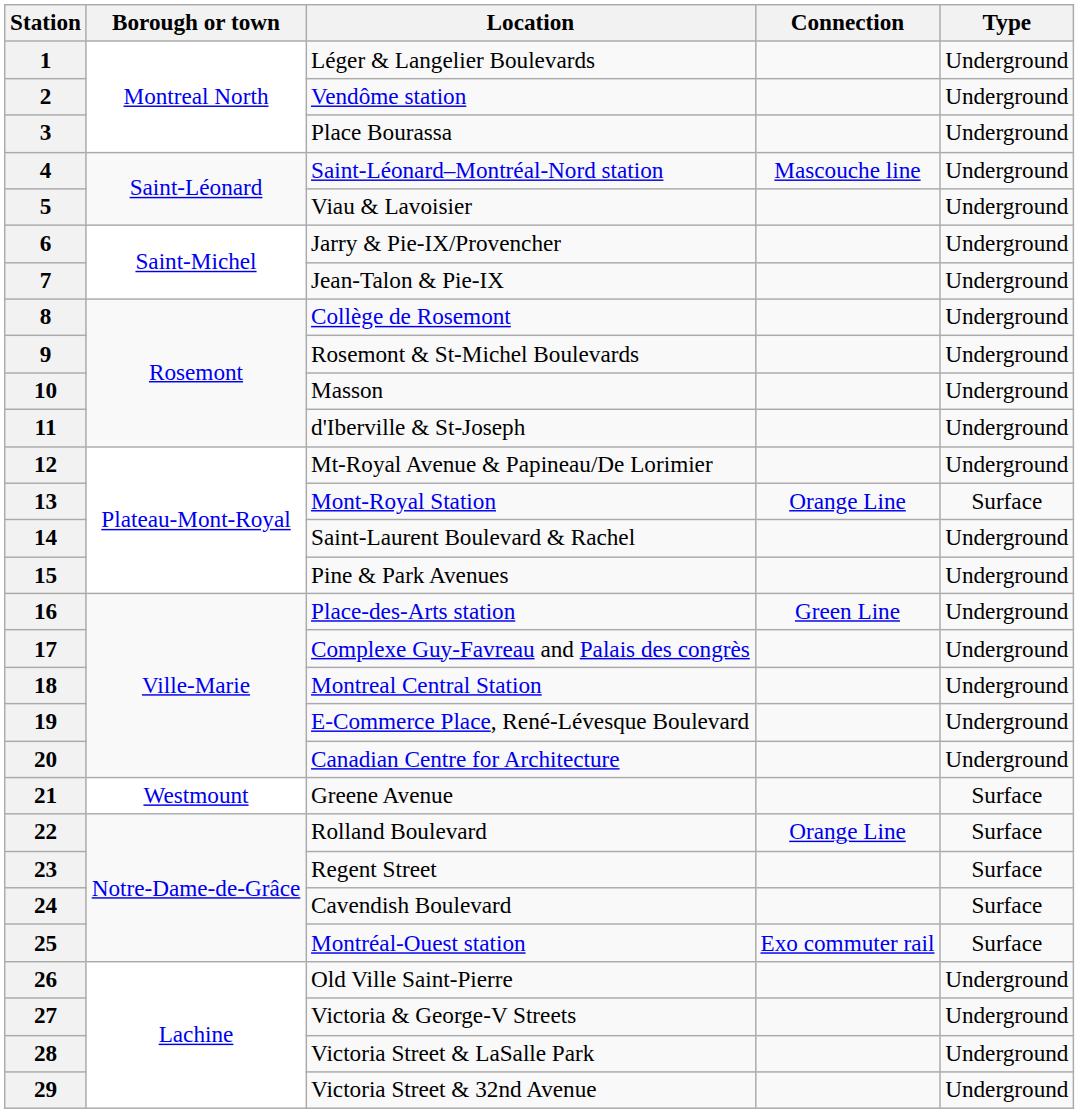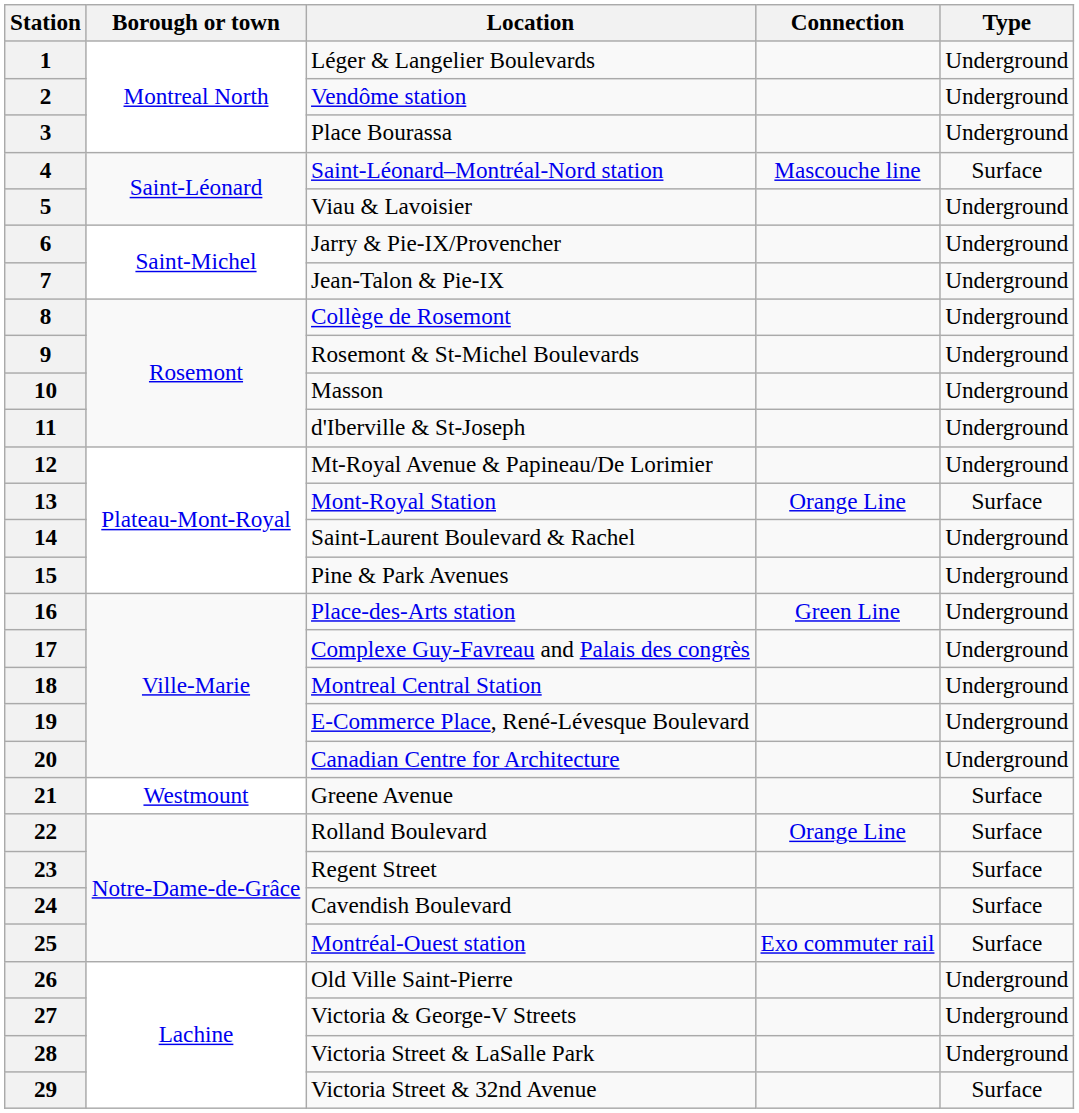 <table class="wikitable sortable" style="text-align:center">
 <tr>
 <th scope="col">Station</th>
 <th scope="col">Borough or town</th>
 <th scope="col">Location</th>
 <th scope="col">Connection</th>
 <th scope="col">Type</th>
 </tr>
 <tr>
 <th scope="row">1</th>
 <td rowspan="3" style="background:white;"><a href='#'>Montreal North</a></td>
 <td style="text-align:left">Léger & Langelier Boulevards</td>
 <td></td>
 <td>Underground</td>
 </tr>
 <tr>
 <th scope="row">2</th>
 <td style="text-align:left"><a href='#'>Vendôme station</a></td>
 <td></td>
 <td>Underground</td>
 </tr>
 <tr>
 <th scope="row">3</th>
 <td style="text-align:left">Place Bourassa</td>
 <td></td>
 <td>Underground</td>
 </tr>
 <tr>
 <th scope="row">4</th>
 <td rowspan="2"><a href='#'>Saint-Léonard</a></td>
 <td style="text-align:left"><a href='#'>Saint-Léonard–Montréal-Nord station</a></td>
 <td><a href='#'>Mascouche line</a></td>
-<td>Underground</td>
+<td>Surface</td>
 </tr>
 <tr>
 <th scope="row">5</th>
 <td style="text-align:left">Viau & Lavoisier</td>
 <td></td>
 <td>Underground</td>
 </tr>
 <tr>
 <th scope="row">6</th>
 <td rowspan="2" style="background:white;"><a href='#'>Saint-Michel</a></td>
 <td style="text-align:left">Jarry & Pie-IX/Provencher</td>
 <td></td>
 <td>Underground</td>
 </tr>
 <tr>
 <th scope="row">7</th>
 <td style="text-align:left">Jean-Talon & Pie-IX</td>
 <td></td>
 <td>Underground</td>
 </tr>
 <tr>
 <th scope="row">8</th>
 <td rowspan="4"><a href='#'>Rosemont</a></td>
 <td style="text-align:left"><a href='#'>Collège de Rosemont</a></td>
 <td></td>
 <td>Underground</td>
 </tr>
 <tr>
 <th scope="row">9</th>
 <td style="text-align:left">Rosemont & St-Michel Boulevards</td>
 <td></td>
 <td>Underground</td>
 </tr>
 <tr>
 <th scope="row">10</th>
 <td style="text-align:left">Masson</td>
 <td></td>
 <td>Underground</td>
 </tr>
 <tr>
 <th scope="row">11</th>
 <td style="text-align:left">d'Iberville & St-Joseph</td>
 <td></td>
 <td>Underground</td>
 </tr>
 <tr>
 <th scope="row">12</th>
 <td rowspan="4" style="background:white;"><a href='#'>Plateau-Mont-Royal</a></td>
 <td style="text-align:left">Mt-Royal Avenue & Papineau/De Lorimier</td>
 <td></td>
 <td>Underground</td>
 </tr>
 <tr>
 <th scope="row">13</th>
 <td style="text-align:left"><a href='#'>Mont-Royal Station</a></td>
 <td><a href='#'>Orange Line</a></td>
 <td>Surface</td>
 </tr>
 <tr>
 <th scope="row">14</th>
 <td style="text-align:left">Saint-Laurent Boulevard & Rachel</td>
 <td></td>
 <td>Underground</td>
 </tr>
 <tr>
 <th scope="row">15</th>
 <td style="text-align:left">Pine & Park Avenues</td>
 <td></td>
 <td>Underground</td>
 </tr>
 <tr>
 <th scope="row">16</th>
 <td rowspan="5"><a href='#'>Ville-Marie</a></td>
 <td style="text-align:left"><a href='#'>Place-des-Arts station</a></td>
 <td><a href='#'>Green Line</a></td>
 <td>Underground</td>
 </tr>
 <tr>
 <th scope="row">17</th>
 <td style="text-align:left"><a href='#'>Complexe Guy-Favreau</a> and <a href='#'>Palais des congrès</a></td>
 <td></td>
 <td>Underground</td>
 </tr>
 <tr>
 <th scope="row">18</th>
 <td style="text-align:left"><a href='#'>Montreal Central Station</a></td>
 <td></td>
 <td>Underground</td>
 </tr>
 <tr>
 <th scope="row">19</th>
 <td style="text-align:left"><a href='#'>E-Commerce Place</a>, René-Lévesque Boulevard</td>
 <td></td>
 <td>Underground</td>
 </tr>
 <tr>
 <th scope="row">20</th>
 <td style="text-align:left"><a href='#'>Canadian Centre for Architecture</a></td>
 <td></td>
 <td>Underground</td>
 </tr>
 <tr>
 <th scope="row">21</th>
 <td style="background:white;"><a href='#'>Westmount</a></td>
 <td style="text-align:left">Greene Avenue</td>
 <td></td>
 <td>Surface</td>
 </tr>
 <tr>
 <th scope="row">22</th>
 <td rowspan="4"><a href='#'>Notre-Dame-de-Grâce</a></td>
 <td style="text-align:left">Rolland Boulevard</td>
 <td><a href='#'>Orange Line</a></td>
 <td>Surface</td>
 </tr>
 <tr>
 <th scope="row">23</th>
 <td style="text-align:left">Regent Street</td>
 <td></td>
 <td>Surface</td>
 </tr>
 <tr>
 <th scope="row">24</th>
 <td style="text-align:left">Cavendish Boulevard</td>
 <td></td>
 <td>Surface</td>
 </tr>
 <tr>
 <th scope="row">25</th>
 <td style="text-align:left"><a href='#'>Montréal-Ouest station</a></td>
 <td><a href='#'>Exo commuter rail</a></td>
 <td>Surface</td>
 </tr>
 <tr>
 <th scope="row">26</th>
 <td rowspan="4" style="background:white;"><a href='#'>Lachine</a></td>
 <td style="text-align:left">Old Ville Saint-Pierre</td>
 <td></td>
 <td>Underground</td>
 </tr>
 <tr>
 <th scope="row">27</th>
 <td style="text-align:left">Victoria & George-V Streets</td>
 <td></td>
 <td>Underground</td>
 </tr>
 <tr>
 <th scope="row">28</th>
 <td style="text-align:left">Victoria Street & LaSalle Park</td>
 <td></td>
 <td>Underground</td>
 </tr>
 <tr>
 <th scope="row">29</th>
 <td style="text-align:left">Victoria Street & 32nd Avenue</td>
 <td></td>
-<td>Underground</td>
+<td>Surface</td>
 </tr>
 </table>
